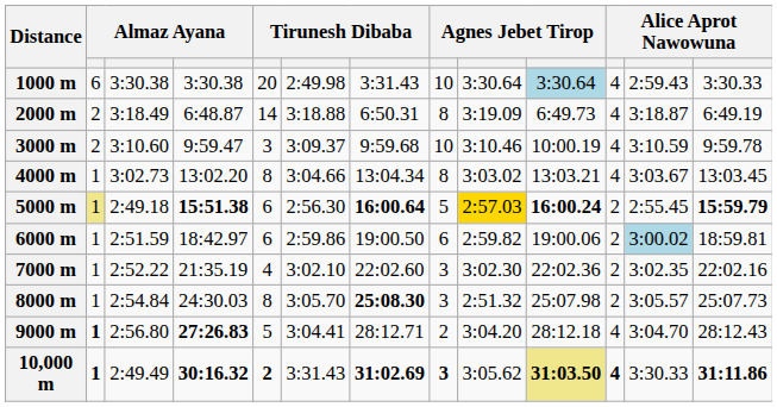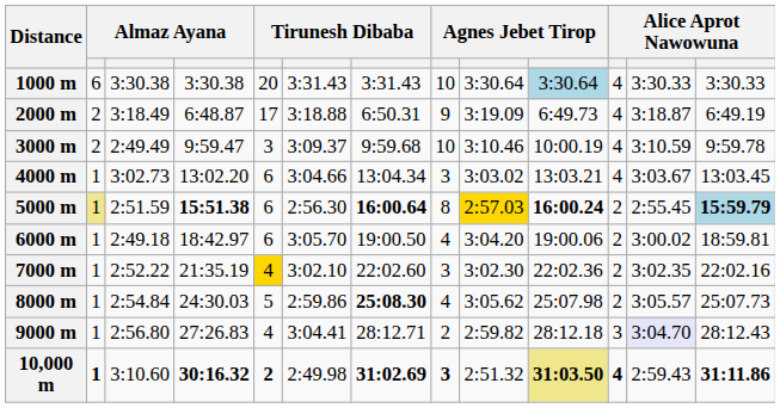 <table class="wikitable sortable" style="text-align:center;">
 <tr>
 <th rowspan=2 data-sort-type=number>Distance</th>
 <th colspan=3>Almaz Ayana</th>
 <th colspan=3>Tirunesh Dibaba</th>
 <th colspan=3>Agnes Jebet Tirop</th>
 <th colspan=3>Alice Aprot Nawowuna</th>
 </tr>
 <tr>
 <th></th>
 <th></th>
 <th></th>
 <th></th>
 <th></th>
 <th></th>
 <th></th>
 <th></th>
 <th></th>
 <th></th>
 <th></th>
 <th></th>
 </tr>
 <tr>
 <th>1000 m</th>
 <td>6</td>
 <td>3:30.38</td>
 <td>3:30.38</td>
 <td>20</td>
-<td>2:49.98</td>
+<td>3:31.43</td>
 <td>3:31.43</td>
 <td>10</td>
 <td>3:30.64</td>
 <td style="background: lightblue;">3:30.64</td>
 <td>4</td>
-<td>2:59.43</td>
+<td>3:30.33</td>
 <td>3:30.33</td>
 </tr>
 <tr>
 <th>2000 m</th>
 <td>2</td>
 <td>3:18.49</td>
 <td>6:48.87</td>
-<td>14</td>
+<td>17</td>
 <td>3:18.88</td>
 <td>6:50.31</td>
-<td>8</td>
+<td>9</td>
 <td>3:19.09</td>
 <td>6:49.73</td>
 <td>4</td>
 <td>3:18.87</td>
 <td>6:49.19</td>
 </tr>
 <tr>
 <th>3000 m</th>
 <td>2</td>
-<td>3:10.60</td>
+<td>2:49.49</td>
 <td>9:59.47</td>
 <td>3</td>
 <td>3:09.37</td>
 <td>9:59.68</td>
 <td>10</td>
 <td>3:10.46</td>
 <td>10:00.19</td>
 <td>4</td>
 <td>3:10.59</td>
 <td>9:59.78</td>
 </tr>
 <tr>
 <th>4000 m</th>
 <td>1</td>
 <td>3:02.73</td>
 <td>13:02.20</td>
-<td>8</td>
+<td>6</td>
 <td>3:04.66</td>
 <td>13:04.34</td>
-<td>8</td>
+<td>3</td>
 <td>3:03.02</td>
 <td>13:03.21</td>
 <td>4</td>
 <td>3:03.67</td>
 <td>13:03.45</td>
 </tr>
 <tr>
 <th>5000 m</th>
 <td style="background: khaki;">1</td>
-<td>2:49.18</td>
+<td>2:51.59</td>
 <td><strong>15:51.38</strong></td>
 <td>6</td>
 <td>2:56.30</td>
 <td><strong>16:00.64</strong></td>
-<td>5</td>
+<td>8</td>
 <td style="background: gold;">2:57.03</td>
 <td><strong>16:00.24</strong></td>
 <td>2</td>
 <td>2:55.45</td>
-<td><strong>15:59.79</strong></td>
+<td style="background: lightblue;"><strong>15:59.79</strong></td>
 </tr>
 <tr>
 <th>6000 m</th>
 <td>1</td>
-<td>2:51.59</td>
+<td>2:49.18</td>
 <td>18:42.97</td>
 <td>6</td>
-<td>2:59.86</td>
+<td>3:05.70</td>
 <td>19:00.50</td>
-<td>6</td>
-<td>2:59.82</td>
+<td>4</td>
+<td>3:04.20</td>
 <td>19:00.06</td>
 <td>2</td>
-<td style="background: lightblue;">3:00.02</td>
+<td>3:00.02</td>
 <td>18:59.81</td>
 </tr>
 <tr>
 <th>7000 m</th>
 <td>1</td>
 <td>2:52.22</td>
 <td>21:35.19</td>
-<td>4</td>
+<td style="background: gold;">4</td>
 <td>3:02.10</td>
 <td>22:02.60</td>
 <td>3</td>
 <td>3:02.30</td>
 <td>22:02.36</td>
 <td>2</td>
 <td>3:02.35</td>
 <td>22:02.16</td>
 </tr>
 <tr>
 <th>8000 m</th>
 <td>1</td>
 <td>2:54.84</td>
 <td>24:30.03</td>
-<td>8</td>
-<td>3:05.70</td>
+<td>5</td>
+<td>2:59.86</td>
 <td><strong>25:08.30</strong></td>
-<td>3</td>
-<td>2:51.32</td>
+<td>4</td>
+<td>3:05.62</td>
 <td>25:07.98</td>
 <td>2</td>
 <td>3:05.57</td>
 <td>25:07.73</td>
 </tr>
 <tr>
 <th>9000 m</th>
-<td><strong>1</strong></td>
+<td>1</td>
 <td>2:56.80</td>
-<td><strong>27:26.83</strong></td>
-<td>5</td>
+<td>27:26.83</td>
+<td>4</td>
 <td>3:04.41</td>
 <td>28:12.71</td>
 <td>2</td>
-<td>3:04.20</td>
+<td>2:59.82</td>
 <td>28:12.18</td>
-<td>4</td>
-<td>3:04.70</td>
+<td>3</td>
+<td style="background: lavender;">3:04.70</td>
 <td>28:12.43</td>
 </tr>
 <tr>
 <th>10,000 m</th>
 <td><strong>1</strong></td>
-<td>2:49.49</td>
+<td>3:10.60</td>
 <td><strong>30:16.32</strong></td>
 <td><strong>2</strong></td>
-<td>3:31.43</td>
+<td>2:49.98</td>
 <td><strong>31:02.69</strong></td>
 <td><strong>3</strong></td>
-<td>3:05.62</td>
+<td>2:51.32</td>
 <td style="background: khaki;"><strong>31:03.50</strong></td>
 <td><strong>4</strong></td>
-<td>3:30.33</td>
+<td>2:59.43</td>
 <td><strong>31:11.86</strong></td>
 </tr>
 </table>
